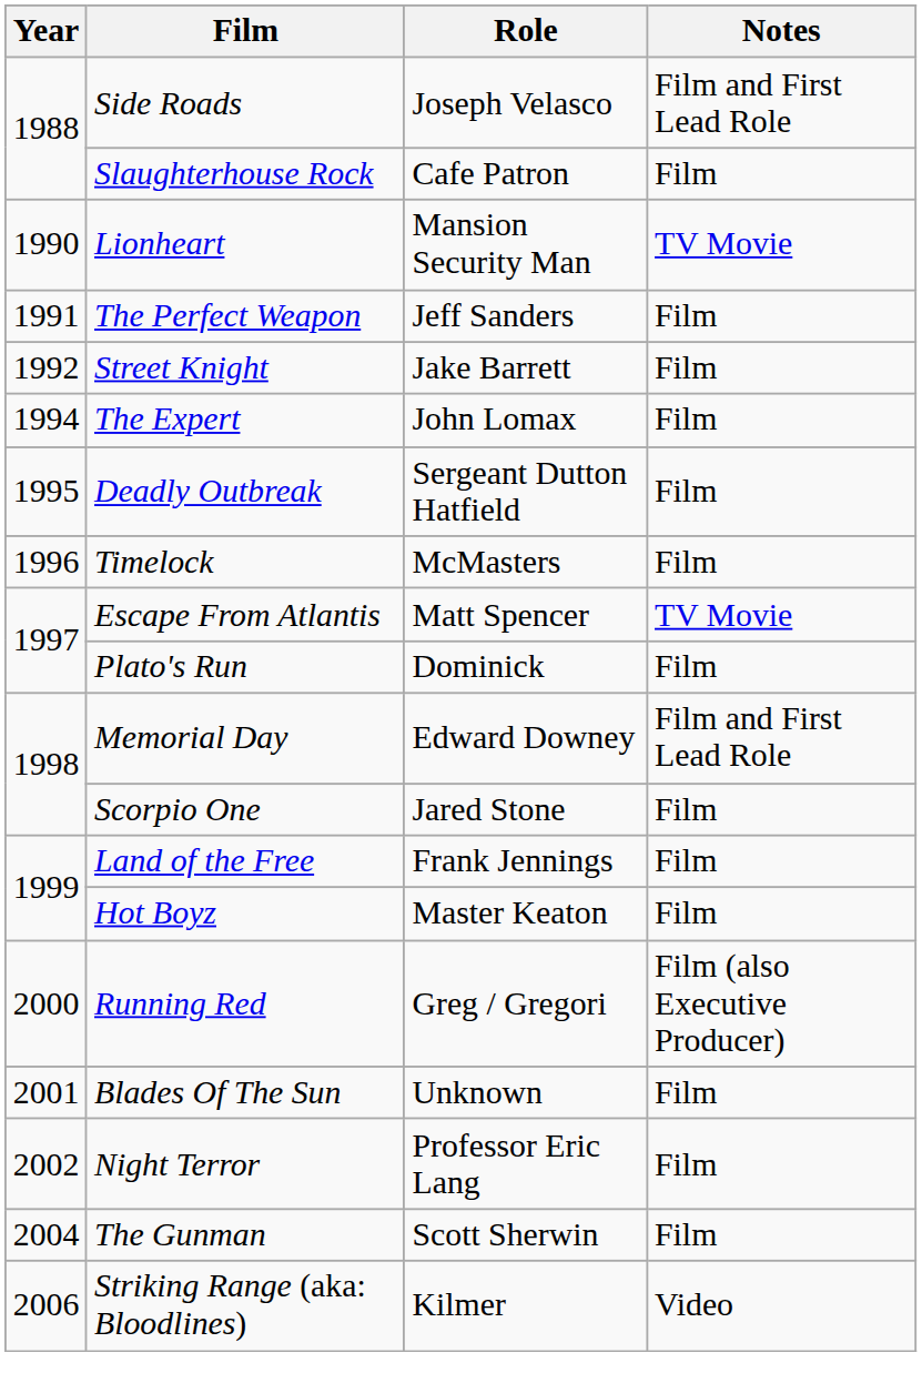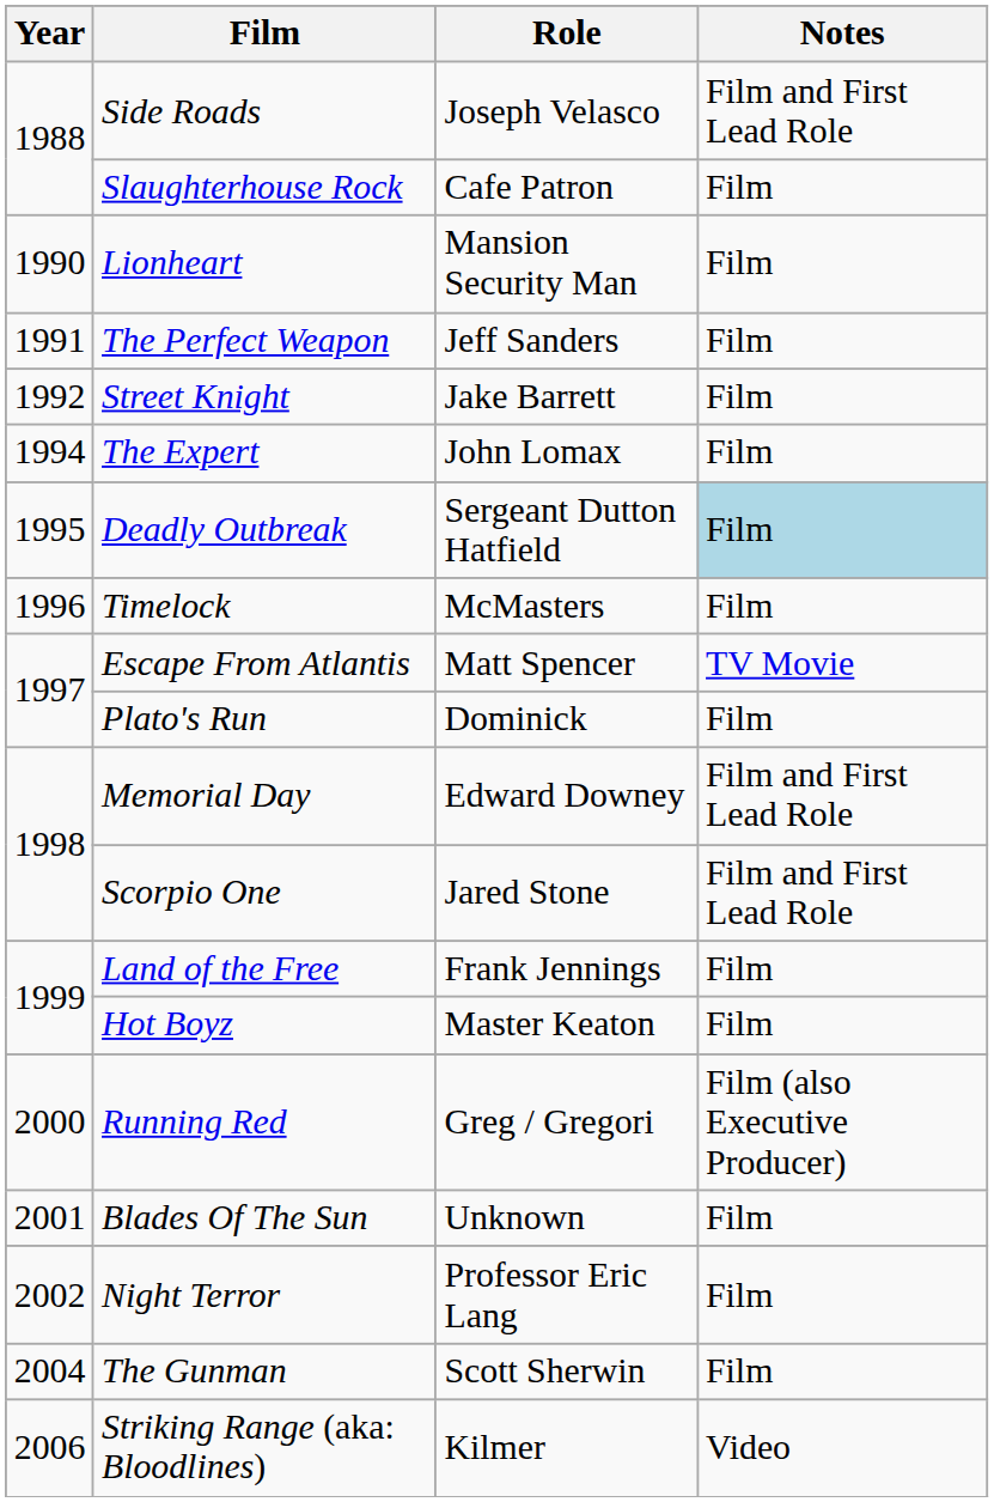 <table class="wikitable" width=50% margin=auto>
 <tr>
 <th>Year</th>
 <th>Film</th>
 <th>Role</th>
 <th>Notes</th>
 </tr>
 <tr>
 <td rowspan="2">1988</td>
 <td><em>Side Roads</em></td>
 <td>Joseph Velasco</td>
 <td>Film and First Lead Role</td>
 </tr>
 <tr>
 <td><em><a href='#'>Slaughterhouse Rock</a></em></td>
 <td>Cafe Patron</td>
 <td>Film</td>
 </tr>
 <tr>
 <td>1990</td>
 <td><em><a href='#'>Lionheart</a></em></td>
 <td>Mansion Security Man</td>
-<td><a href='#'>TV Movie</a></td>
+<td>Film</td>
 </tr>
 <tr>
 <td>1991</td>
 <td><em><a href='#'>The Perfect Weapon</a></em></td>
 <td>Jeff Sanders</td>
 <td>Film</td>
 </tr>
 <tr>
 <td>1992</td>
 <td><em><a href='#'>Street Knight</a></em></td>
 <td>Jake Barrett</td>
 <td>Film</td>
 </tr>
 <tr>
 <td>1994</td>
 <td><em><a href='#'>The Expert</a></em></td>
 <td>John Lomax</td>
 <td>Film</td>
 </tr>
 <tr>
 <td>1995</td>
 <td><em><a href='#'>Deadly Outbreak</a></em></td>
 <td>Sergeant Dutton Hatfield</td>
-<td>Film</td>
+<td style="background: lightblue;">Film</td>
 </tr>
 <tr>
 <td>1996</td>
 <td><em>Timelock</em></td>
 <td>McMasters</td>
 <td>Film</td>
 </tr>
 <tr>
 <td rowspan="2">1997</td>
 <td><em>Escape From Atlantis</em></td>
 <td>Matt Spencer</td>
 <td><a href='#'>TV Movie</a></td>
 </tr>
 <tr>
 <td><em>Plato's Run</em></td>
 <td>Dominick</td>
 <td>Film</td>
 </tr>
 <tr>
 <td rowspan="2">1998</td>
 <td><em>Memorial Day</em></td>
 <td>Edward Downey</td>
 <td>Film and First Lead Role</td>
 </tr>
 <tr>
 <td><em>Scorpio One</em></td>
 <td>Jared Stone</td>
-<td>Film</td>
+<td>Film and First Lead Role</td>
 </tr>
 <tr>
 <td rowspan="2">1999</td>
 <td><em><a href='#'>Land of the Free</a></em></td>
 <td>Frank Jennings</td>
 <td>Film</td>
 </tr>
 <tr>
 <td><em><a href='#'>Hot Boyz</a></em></td>
 <td>Master Keaton</td>
 <td>Film</td>
 </tr>
 <tr>
 <td>2000</td>
 <td><em><a href='#'>Running Red</a></em></td>
 <td>Greg / Gregori</td>
 <td>Film (also Executive Producer)</td>
 </tr>
 <tr>
 <td>2001</td>
 <td><em>Blades Of The Sun</em></td>
 <td>Unknown</td>
 <td>Film</td>
 </tr>
 <tr>
 <td>2002</td>
 <td><em>Night Terror</em></td>
 <td>Professor Eric Lang</td>
 <td>Film</td>
 </tr>
 <tr>
 <td>2004</td>
 <td><em>The Gunman</em></td>
 <td>Scott Sherwin</td>
 <td>Film</td>
 </tr>
 <tr>
 <td>2006</td>
 <td><em>Striking Range</em> (aka: <em>Bloodlines</em>)</td>
 <td>Kilmer</td>
 <td>Video</td>
 </tr>
 <tr>
 </tr>
 </table>
